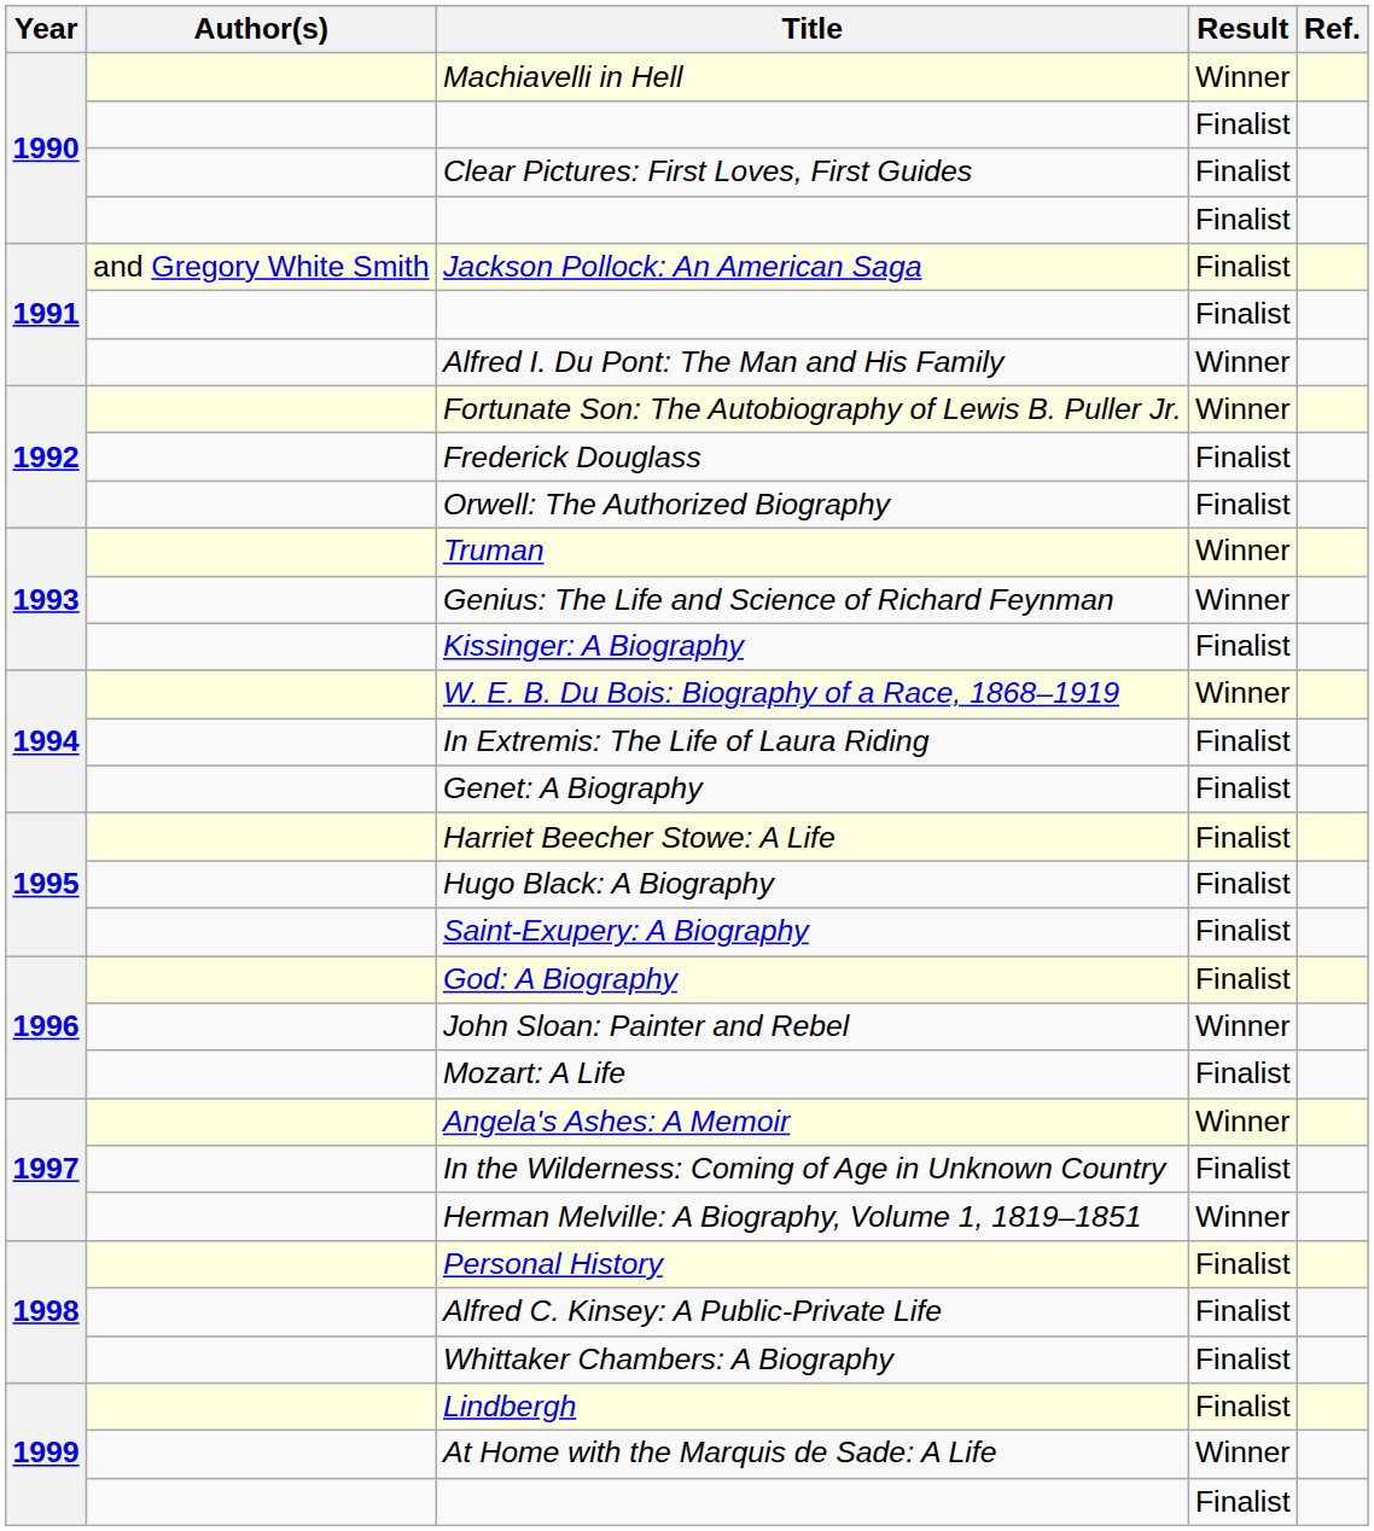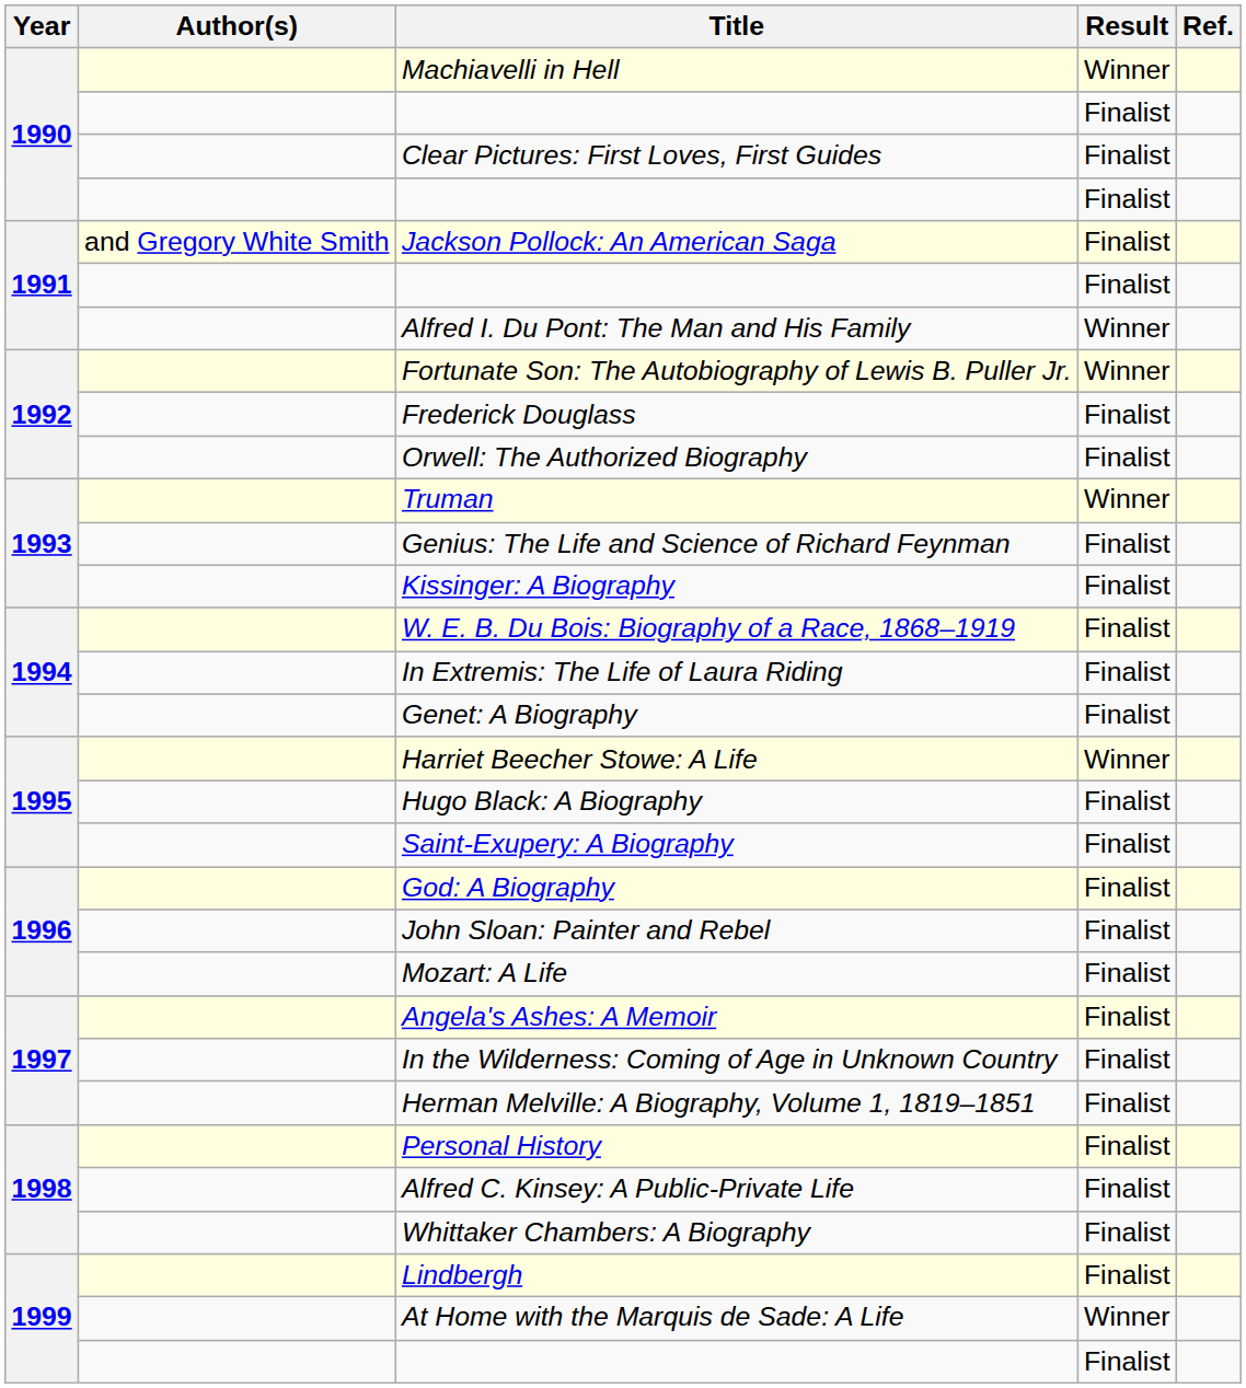 <table class="wikitable sortable mw-collapsible">
 <tr>
 <th>Year</th>
 <th>Author(s)</th>
 <th>Title</th>
 <th>Result</th>
 <th>Ref.</th>
 </tr>
 <tr style=background-color:lightyellow;>
 <th rowspan="4"><a href='#'>1990</a></th>
 <td></td>
 <td><em>Machiavelli in Hell</em></td>
 <td>Winner</td>
 <td></td>
 </tr>
 <tr>
 <td></td>
 <td></td>
 <td>Finalist</td>
 <td></td>
 </tr>
 <tr>
 <td></td>
 <td><em>Clear Pictures: First Loves, First Guides</em></td>
 <td>Finalist</td>
 <td></td>
 </tr>
 <tr>
 <td></td>
 <td></td>
 <td>Finalist</td>
 <td></td>
 </tr>
 <tr style=background-color:lightyellow;>
 <th rowspan="3"><a href='#'>1991</a></th>
 <td> and <a href='#'>Gregory White Smith</a></td>
 <td><em><a href='#'>Jackson Pollock: An American Saga</a></em></td>
 <td>Finalist</td>
 <td></td>
 </tr>
 <tr>
 <td></td>
 <td></td>
 <td>Finalist</td>
 <td></td>
 </tr>
 <tr>
 <td></td>
 <td><em>Alfred I. Du Pont: The Man and His Family</em></td>
 <td>Winner</td>
 <td></td>
 </tr>
 <tr style=background-color:lightyellow;>
 <th rowspan="3"><a href='#'>1992</a></th>
 <td></td>
 <td><em>Fortunate Son: The Autobiography of Lewis B. Puller Jr.</em></td>
 <td>Winner</td>
 <td></td>
 </tr>
 <tr>
 <td></td>
 <td><em>Frederick Douglass</em></td>
 <td>Finalist</td>
 <td></td>
 </tr>
 <tr>
 <td></td>
 <td><em>Orwell: The Authorized Biography</em></td>
 <td>Finalist</td>
 <td></td>
 </tr>
 <tr style=background-color:lightyellow;>
 <th rowspan="3"><a href='#'>1993</a></th>
 <td></td>
 <td><em><a href='#'>Truman</a></em></td>
 <td>Winner</td>
 <td></td>
 </tr>
 <tr>
 <td></td>
 <td><em>Genius: The Life and Science of Richard Feynman</em></td>
-<td>Winner</td>
+<td>Finalist</td>
 <td></td>
 </tr>
 <tr>
 <td></td>
 <td><em><a href='#'>Kissinger: A Biography</a></em></td>
 <td>Finalist</td>
 <td></td>
 </tr>
 <tr style=background-color:lightyellow;>
 <th rowspan="3"><a href='#'>1994</a></th>
 <td></td>
 <td><em><a href='#'>W. E. B. Du Bois: Biography of a Race, 1868–1919</a></em></td>
-<td>Winner</td>
+<td>Finalist</td>
 <td></td>
 </tr>
 <tr>
 <td></td>
 <td><em>In Extremis: The Life of Laura Riding</em></td>
 <td>Finalist</td>
 <td></td>
 </tr>
 <tr>
 <td></td>
 <td><em>Genet: A Biography</em></td>
 <td>Finalist</td>
 <td></td>
 </tr>
 <tr style=background-color:lightyellow;>
 <th rowspan="3"><a href='#'>1995</a></th>
 <td></td>
 <td><em>Harriet Beecher Stowe: A Life</em></td>
-<td>Finalist</td>
+<td>Winner</td>
 <td></td>
 </tr>
 <tr>
 <td></td>
 <td><em>Hugo Black: A Biography</em></td>
 <td>Finalist</td>
 <td></td>
 </tr>
 <tr>
 <td></td>
 <td><em><a href='#'>Saint-Exupery: A Biography</a></em></td>
 <td>Finalist</td>
 <td></td>
 </tr>
 <tr style=background-color:lightyellow;>
 <th rowspan="3"><a href='#'>1996</a></th>
 <td></td>
 <td><em><a href='#'>God: A Biography</a></em></td>
 <td>Finalist</td>
 <td></td>
 </tr>
 <tr>
 <td></td>
 <td><em>John Sloan: Painter and Rebel</em></td>
-<td>Winner</td>
+<td>Finalist</td>
 <td></td>
 </tr>
 <tr>
 <td></td>
 <td><em>Mozart: A Life</em></td>
 <td>Finalist</td>
 <td></td>
 </tr>
 <tr style=background-color:lightyellow;>
 <th rowspan="3"><a href='#'>1997</a></th>
 <td></td>
 <td><em><a href='#'>Angela's Ashes: A Memoir</a></em></td>
-<td>Winner</td>
+<td>Finalist</td>
 <td></td>
 </tr>
 <tr>
 <td></td>
 <td><em>In the Wilderness: Coming of Age in Unknown Country</em></td>
 <td>Finalist</td>
 <td></td>
 </tr>
 <tr>
 <td></td>
 <td><em>Herman Melville: A Biography, Volume 1, 1819–1851</em></td>
-<td>Winner</td>
+<td>Finalist</td>
 <td></td>
 </tr>
 <tr style=background-color:lightyellow;>
 <th rowspan="3"><a href='#'>1998</a></th>
 <td></td>
 <td><em><a href='#'>Personal History</a></em></td>
 <td>Finalist</td>
 <td></td>
 </tr>
 <tr>
 <td></td>
 <td><em>Alfred C. Kinsey: A Public-Private Life</em></td>
 <td>Finalist</td>
 <td></td>
 </tr>
 <tr>
 <td></td>
 <td><em>Whittaker Chambers: A Biography</em></td>
 <td>Finalist</td>
 <td></td>
 </tr>
 <tr style=background-color:lightyellow;>
 <th rowspan="3"><a href='#'>1999</a></th>
 <td></td>
 <td><em><a href='#'>Lindbergh</a></em></td>
 <td>Finalist</td>
 <td></td>
 </tr>
 <tr>
 <td></td>
 <td><em>At Home with the Marquis de Sade: A Life</em></td>
 <td>Winner</td>
 <td></td>
 </tr>
 <tr>
 <td></td>
 <td></td>
 <td>Finalist</td>
 <td></td>
 </tr>
 </table>
